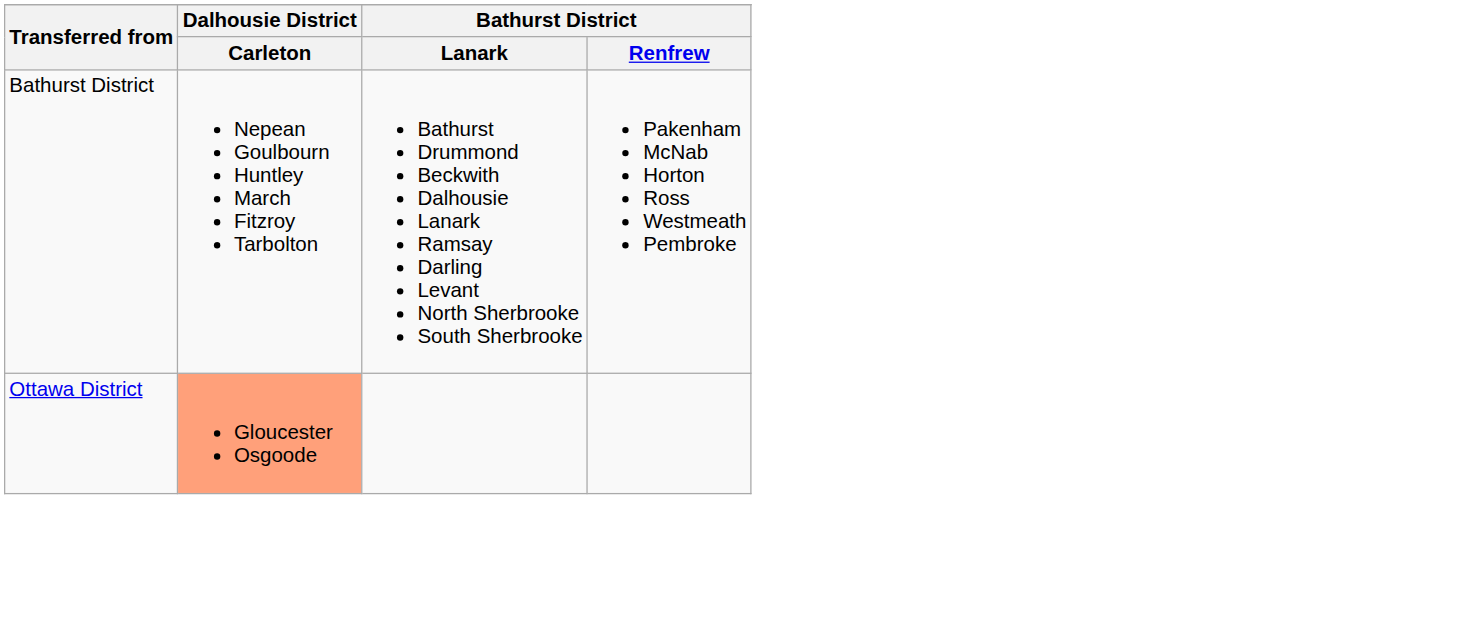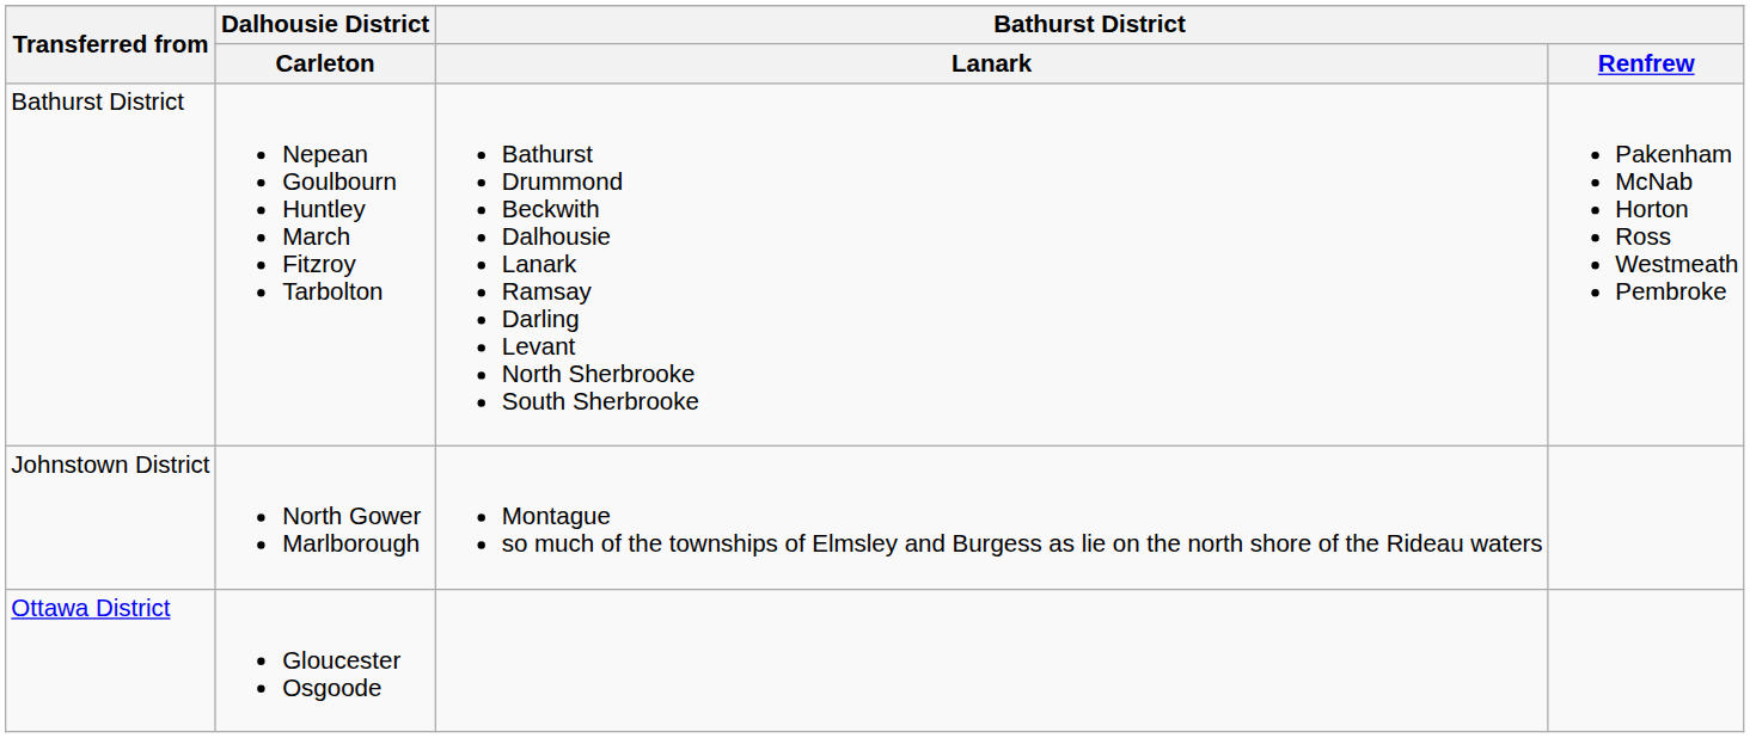 <table class = "wikitable">
 <tr>
 </tr>
 <tr>
 <th rowspan="2">Transferred from</th>
 <th>Dalhousie District</th>
 <th colspan="2">Bathurst District</th>
 </tr>
 <tr>
 <th>Carleton</th>
 <th>Lanark</th>
 <th><a href='#'>Renfrew</a></th>
 </tr>
 <tr valign="top">
 <td>Bathurst District</td>
 <td><br><ul><li>Nepean</li><li>Goulbourn</li><li>Huntley</li><li>March</li><li>Fitzroy</li><li>Tarbolton</li></ul></td>
 <td><br><ul><li>Bathurst</li><li>Drummond</li><li>Beckwith</li><li>Dalhousie</li><li>Lanark</li><li>Ramsay</li><li>Darling</li><li>Levant</li><li>North Sherbrooke</li><li>South Sherbrooke</li></ul></td>
 <td><br><ul><li>Pakenham</li><li>McNab</li><li>Horton</li><li>Ross</li><li>Westmeath</li><li>Pembroke</li></ul></td>
 </tr>
 <tr valign="top">
+<td>Johnstown District</td>
+<td><br><ul><li>North Gower</li><li>Marlborough</li></ul></td>
+<td><br><ul><li>Montague</li><li>so much of the townships of Elmsley and Burgess as lie on the north shore of the Rideau waters</li></ul></td>
+<td></td>
+</tr>
+<tr valign="top">
 <td><a href='#'>Ottawa District</a></td>
-<td style="background: lightsalmon;"><br><ul><li>Gloucester</li><li>Osgoode</li></ul></td>
+<td><br><ul><li>Gloucester</li><li>Osgoode</li></ul></td>
 <td></td>
 <td></td>
 </tr>
 </table>
